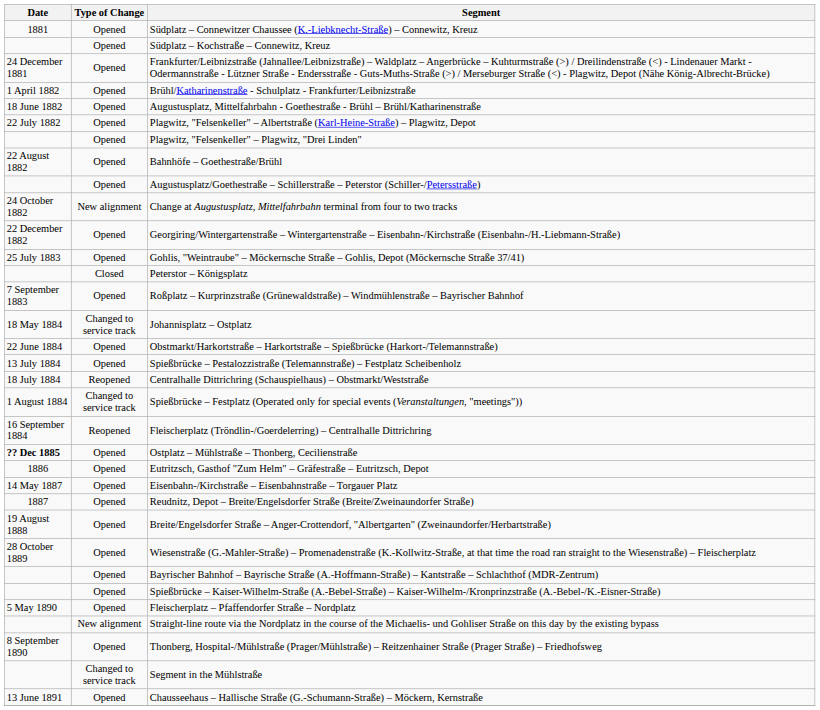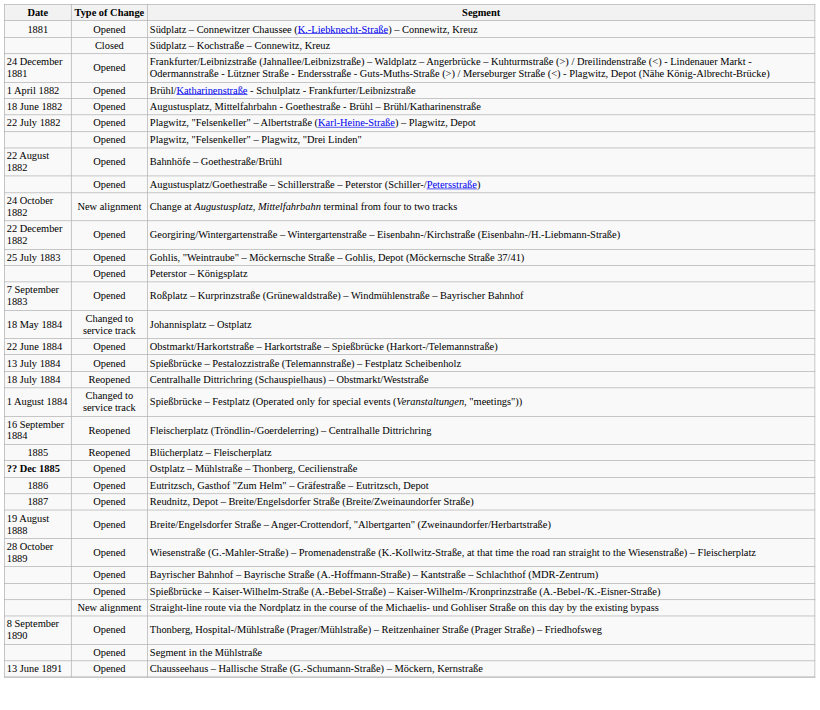 <table class="wikitable">
 <tr>
 <th>Date</th>
 <th>Type of Change</th>
 <th>Segment</th>
 </tr>
 <tr>
 <td align="center">1881</td>
 <td align="center">Opened</td>
 <td>Südplatz – Connewitzer Chaussee (<a href='#'>K.-Liebknecht-Straße</a>) – Connewitz, Kreuz</td>
 </tr>
 <tr>
 <td></td>
-<td align="center">Opened</td>
+<td align="center">Closed</td>
 <td>Südplatz – Kochstraße – Connewitz, Kreuz</td>
 </tr>
 <tr>
 <td>24 December 1881</td>
 <td align="center">Opened</td>
 <td>Frankfurter/Leibnizstraße (Jahnallee/Leibnizstraße) – Waldplatz – Angerbrücke – Kuhturmstraße (>) / Dreilindenstraße (<) - Lindenauer Markt - Odermannstraße - Lützner Straße - Endersstraße - Guts-Muths-Straße (>) / Merseburger Straße (<) - Plagwitz, Depot (Nähe König-Albrecht-Brücke)</td>
 </tr>
 <tr>
 <td>1 April 1882</td>
 <td align="center">Opened</td>
 <td>Brühl/<a href='#'>Katharinenstraße</a> - Schulplatz - Frankfurter/Leibnizstraße</td>
 </tr>
 <tr>
 <td>18 June 1882</td>
 <td align="center">Opened</td>
 <td>Augustusplatz, Mittelfahrbahn - Goethestraße - Brühl – Brühl/Katharinenstraße</td>
 </tr>
 <tr>
 <td>22 July 1882</td>
 <td align="center">Opened</td>
 <td>Plagwitz, "Felsenkeller" – Albertstraße (<a href='#'>Karl-Heine-Straße</a>) – Plagwitz, Depot</td>
 </tr>
 <tr>
 <td></td>
 <td align="center">Opened</td>
 <td>Plagwitz, "Felsenkeller" – Plagwitz, "Drei Linden"</td>
 </tr>
 <tr>
 <td>22 August 1882</td>
 <td align="center">Opened</td>
 <td>Bahnhöfe – Goethestraße/Brühl</td>
 </tr>
 <tr>
 <td></td>
 <td align="center">Opened</td>
 <td>Augustusplatz/Goethestraße – Schillerstraße – Peterstor (Schiller-/<a href='#'>Petersstraße</a>)</td>
 </tr>
 <tr>
 <td>24 October 1882</td>
 <td align="center">New alignment</td>
 <td>Change at <em>Augustusplatz, Mittelfahrbahn</em> terminal from four to two tracks</td>
 </tr>
 <tr>
 <td>22 December 1882</td>
 <td align="center">Opened</td>
 <td>Georgiring/Wintergartenstraße – Wintergartenstraße – Eisenbahn-/Kirchstraße (Eisenbahn-/H.-Liebmann-Straße)</td>
 </tr>
 <tr>
 <td>25 July 1883</td>
 <td align="center">Opened</td>
 <td>Gohlis, "Weintraube" – Möckernsche Straße – Gohlis, Depot (Möckernsche Straße 37/41)</td>
 </tr>
 <tr>
 <td></td>
-<td align="center">Closed</td>
+<td align="center">Opened</td>
 <td>Peterstor – Königsplatz</td>
 </tr>
 <tr>
 <td>7 September 1883</td>
 <td align="center">Opened</td>
 <td>Roßplatz – Kurprinzstraße (Grünewaldstraße) – Windmühlenstraße – Bayrischer Bahnhof</td>
 </tr>
 <tr>
 <td>18 May 1884</td>
 <td align="center">Changed to service track</td>
 <td>Johannisplatz – Ostplatz</td>
 </tr>
 <tr>
 <td>22 June 1884</td>
 <td align="center">Opened</td>
 <td>Obstmarkt/Harkortstraße – Harkortstraße – Spießbrücke (Harkort-/Telemannstraße)</td>
 </tr>
 <tr>
 <td>13 July 1884</td>
 <td align="center">Opened</td>
 <td>Spießbrücke – Pestalozzistraße (Telemannstraße) – Festplatz Scheibenholz</td>
 </tr>
 <tr>
 <td>18 July 1884</td>
 <td align="center">Reopened</td>
 <td>Centralhalle Dittrichring (Schauspielhaus) – Obstmarkt/Weststraße</td>
 </tr>
 <tr>
 <td>1 August 1884</td>
 <td align="center">Changed to service track</td>
 <td>Spießbrücke – Festplatz (Operated only for special events (<em>Veranstaltungen</em>, "meetings"))</td>
 </tr>
 <tr>
 <td>16 September 1884</td>
 <td align="center">Reopened</td>
 <td>Fleischerplatz (Tröndlin-/Goerdelerring) – Centralhalle Dittrichring</td>
 </tr>
 <tr>
+<td align="center">1885</td>
+<td align="center">Reopened</td>
+<td>Blücherplatz – Fleischerplatz</td>
+</tr>
+<tr>
 <td><strong>?? Dec 1885</strong></td>
 <td align="center">Opened</td>
 <td>Ostplatz – Mühlstraße – Thonberg, Cecilienstraße</td>
 </tr>
 <tr>
 <td align="center">1886</td>
 <td align="center">Opened</td>
 <td>Eutritzsch, Gasthof "Zum Helm" – Gräfestraße – Eutritzsch, Depot</td>
-</tr>
-<tr>
-<td>14 May 1887</td>
-<td align="center">Opened</td>
-<td>Eisenbahn-/Kirchstraße – Eisenbahnstraße – Torgauer Platz</td>
 </tr>
 <tr>
 <td align="center">1887</td>
 <td align="center">Opened</td>
 <td>Reudnitz, Depot – Breite/Engelsdorfer Straße (Breite/Zweinaundorfer Straße)</td>
 </tr>
 <tr>
 <td>19 August 1888</td>
 <td align="center">Opened</td>
 <td>Breite/Engelsdorfer Straße – Anger-Crottendorf, "Albertgarten" (Zweinaundorfer/Herbartstraße)</td>
 </tr>
 <tr>
 <td>28 October 1889</td>
 <td align="center">Opened</td>
 <td>Wiesenstraße (G.-Mahler-Straße) – Promenadenstraße (K.-Kollwitz-Straße, at that time the road ran straight to the Wiesenstraße) – Fleischerplatz</td>
 </tr>
 <tr>
 <td></td>
 <td align="center">Opened</td>
 <td>Bayrischer Bahnhof – Bayrische Straße (A.-Hoffmann-Straße) – Kantstraße – Schlachthof (MDR-Zentrum)</td>
 </tr>
 <tr>
 <td></td>
 <td align="center">Opened</td>
 <td>Spießbrücke – Kaiser-Wilhelm-Straße (A.-Bebel-Straße) – Kaiser-Wilhelm-/Kronprinzstraße (A.-Bebel-/K.-Eisner-Straße)</td>
 </tr>
 <tr>
-<td>5 May 1890</td>
-<td align="center">Opened</td>
-<td>Fleischerplatz – Pfaffendorfer Straße – Nordplatz</td>
-</tr>
-<tr>
 <td></td>
 <td align="center">New alignment</td>
 <td>Straight-line route via the Nordplatz in the course of the Michaelis- und Gohliser Straße on this day by the existing bypass</td>
 </tr>
 <tr>
 <td>8 September 1890</td>
 <td align="center">Opened</td>
 <td>Thonberg, Hospital-/Mühlstraße (Prager/Mühlstraße) – Reitzenhainer Straße (Prager Straße) – Friedhofsweg</td>
 </tr>
 <tr>
 <td></td>
-<td align="center">Changed to service track</td>
+<td align="center">Opened</td>
 <td>Segment in the Mühlstraße</td>
 </tr>
 <tr>
 <td>13 June 1891</td>
 <td align="center">Opened</td>
 <td>Chausseehaus – Hallische Straße (G.-Schumann-Straße) – Möckern, Kernstraße</td>
 </tr>
 <tr>
 </tr>
 </table>
